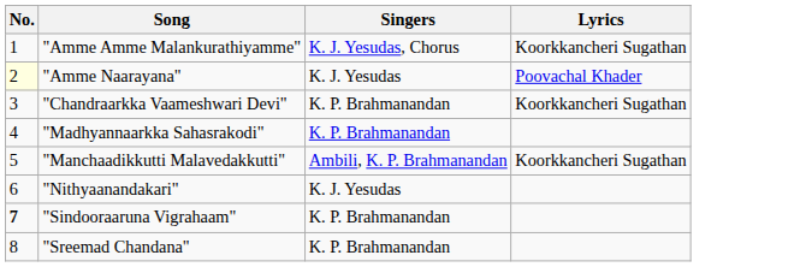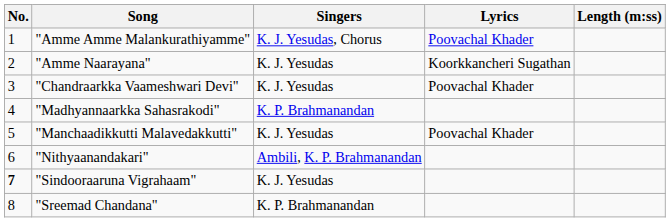 <table class="wikitable" style="font-size:95%;">
 <tr>
 <th>No.</th>
 <th>Song</th>
 <th>Singers</th>
 <th>Lyrics</th>
+<th>Length (m:ss)</th>
 </tr>
 <tr>
 <td>1</td>
 <td>"Amme Amme Malankurathiyamme"</td>
 <td><a href='#'>K. J. Yesudas</a>, Chorus</td>
-<td>Koorkkancheri Sugathan</td>
+<td><a href='#'>Poovachal Khader</a></td>
+<td></td>
 </tr>
 <tr>
-<td style="background: lightyellow;">2</td>
+<td>2</td>
 <td>"Amme Naarayana"</td>
 <td>K. J. Yesudas</td>
-<td><a href='#'>Poovachal Khader</a></td>
+<td>Koorkkancheri Sugathan</td>
+<td></td>
 </tr>
 <tr>
 <td>3</td>
 <td>"Chandraarkka Vaameshwari Devi"</td>
-<td>K. P. Brahmanandan</td>
-<td>Koorkkancheri Sugathan</td>
+<td>K. J. Yesudas</td>
+<td>Poovachal Khader</td>
+<td></td>
 </tr>
 <tr>
 <td>4</td>
 <td>"Madhyannaarkka Sahasrakodi"</td>
 <td><a href='#'>K. P. Brahmanandan</a></td>
 <td></td>
+<td></td>
 </tr>
 <tr>
 <td>5</td>
 <td>"Manchaadikkutti Malavedakkutti"</td>
-<td><a href='#'>Ambili</a>, <a href='#'>K. P. Brahmanandan</a></td>
-<td>Koorkkancheri Sugathan</td>
+<td>K. J. Yesudas</td>
+<td>Poovachal Khader</td>
+<td></td>
 </tr>
 <tr>
 <td>6</td>
 <td>"Nithyaanandakari"</td>
-<td>K. J. Yesudas</td>
+<td><a href='#'>Ambili</a>, <a href='#'>K. P. Brahmanandan</a></td>
+<td></td>
 <td></td>
 </tr>
 <tr>
 <td><strong>7</strong></td>
 <td>"Sindooraaruna Vigrahaam"</td>
-<td>K. P. Brahmanandan</td>
+<td>K. J. Yesudas</td>
+<td></td>
 <td></td>
 </tr>
 <tr>
 <td>8</td>
 <td>"Sreemad Chandana"</td>
 <td>K. P. Brahmanandan</td>
 <td></td>
+<td></td>
 </tr>
 </table>
